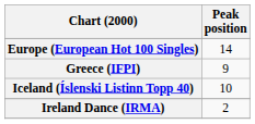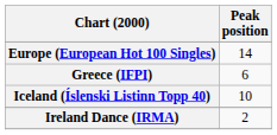 <table class="wikitable sortable plainrowheaders" style="text-align:center">
 <tr>
 <th>Chart (2000)</th>
 <th>Peak<br>position</th>
 </tr>
 <tr>
 </tr>
 <tr>
 </tr>
 <tr>
 </tr>
 <tr>
 <th scope="row">Europe (<a href='#'>European Hot 100 Singles</a>)</th>
 <td>14</td>
 </tr>
 <tr>
 <th scope="row">Greece (<a href='#'>IFPI</a>)</th>
-<td>9</td>
+<td>6</td>
 </tr>
 <tr>
 <th scope="row">Iceland (<a href='#'>Íslenski Listinn Topp 40</a>)</th>
 <td>10</td>
 </tr>
 <tr>
 </tr>
 <tr>
 <th scope="row">Ireland Dance (<a href='#'>IRMA</a>)</th>
 <td>2</td>
 </tr>
 <tr>
 </tr>
 <tr>
 </tr>
 <tr>
 </tr>
 <tr>
 </tr>
 <tr>
 </tr>
 <tr>
 </tr>
 <tr>
 </tr>
 <tr>
 </tr>
 <tr>
 </tr>
 </table>
